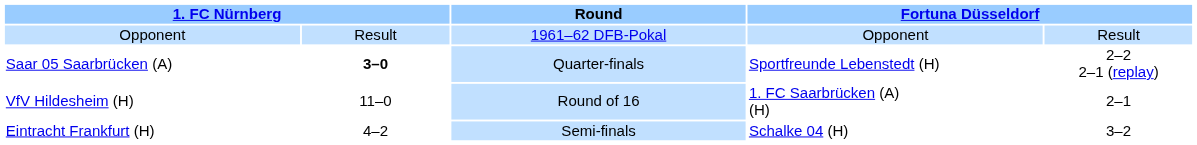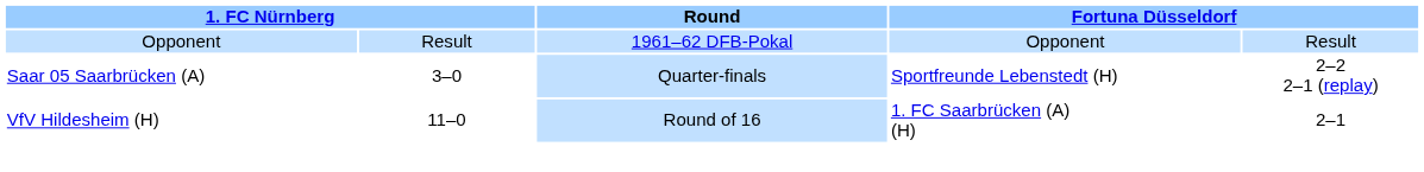 <table style="width:80%; text-align:center;">
 <tr style="vertical-align:top; background:#99CCFF;">
 <th colspan="2"><a href='#'>1. FC Nürnberg</a></th>
 <th style="width:20%">Round</th>
 <th colspan="2"><a href='#'>Fortuna Düsseldorf</a></th>
 </tr>
 <tr style="vertical-align:top; background:#C1E0FF;">
 <td style="width:20%">Opponent</td>
 <td style="width:10%">Result</td>
 <td><a href='#'>1961–62 DFB-Pokal</a></td>
 <td style="width:20%">Opponent</td>
 <td style="width:10%">Result</td>
 </tr>
 <tr>
 <td align="left"><a href='#'>Saar 05 Saarbrücken</a> (A)</td>
-<td><strong>3–0</strong></td>
+<td>3–0</td>
 <td style="background:#C1E0FF;">Quarter-finals</td>
 <td align="left"><a href='#'>Sportfreunde Lebenstedt</a> (H)</td>
 <td>2–2 <br>2–1 (<a href='#'>replay</a>)</td>
 </tr>
 <tr>
 <td align="left"><a href='#'>VfV Hildesheim</a> (H)</td>
 <td>11–0</td>
 <td style="background:#C1E0FF;">Round of 16</td>
 <td align="left"><a href='#'>1. FC Saarbrücken</a> (A)<br> (H)</td>
 <td>2–1</td>
 </tr>
-<tr>
-<td align="left"><a href='#'>Eintracht Frankfurt</a> (H)</td>
-<td>4–2</td>
-<td style="background:#C1E0FF;">Semi-finals</td>
-<td align="left"><a href='#'>Schalke 04</a> (H)</td>
-<td>3–2</td>
-</tr>
 </table>
